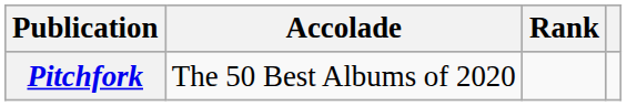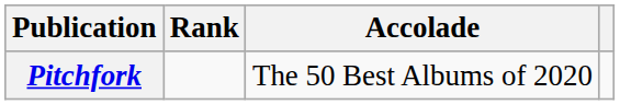 <table class="wikitable sortable plainrowheaders">
 <tr>
 <th scope="col">Publication</th>
+<th scope="col">Rank</th>
 <th scope="col">Accolade</th>
-<th scope="col">Rank</th>
 <th scope="col" class="unsortable"></th>
 </tr>
 <tr>
 <th scope="row"><em><a href='#'>Pitchfork</a></em></th>
+<td></td>
 <td>The 50 Best Albums of 2020</td>
-<td></td>
 <td></td>
 </tr>
 </table>
